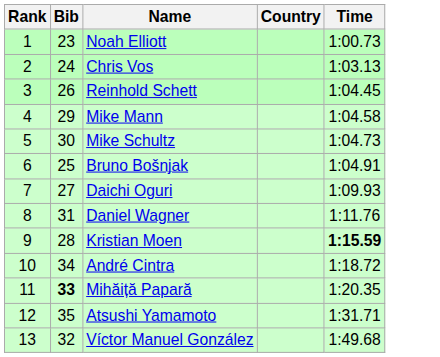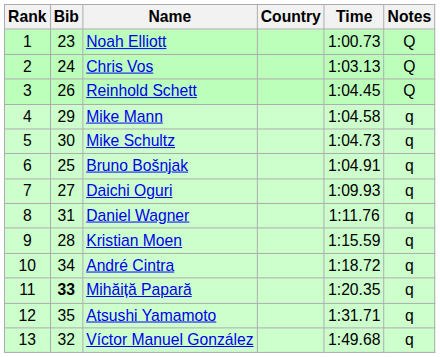 <table class="wikitable sortable" style="text-align:center">
 <tr>
 <th>Rank</th>
 <th>Bib</th>
 <th>Name</th>
 <th>Country</th>
 <th>Time</th>
+<th>Notes</th>
 </tr>
 <tr bgcolor=bbffbb>
 <td>1</td>
 <td>23</td>
 <td align="left"><a href='#'>Noah Elliott</a></td>
 <td align=left></td>
 <td>1:00.73</td>
+<td>Q</td>
 </tr>
 <tr bgcolor=bbffbb>
 <td>2</td>
 <td>24</td>
 <td align="left"><a href='#'>Chris Vos</a></td>
 <td align=left></td>
 <td>1:03.13</td>
+<td>Q</td>
 </tr>
 <tr bgcolor=bbffbb>
 <td>3</td>
 <td>26</td>
 <td align="left"><a href='#'>Reinhold Schett</a></td>
 <td align="left"></td>
 <td>1:04.45</td>
+<td>Q</td>
 </tr>
 <tr bgcolor="ccffcc">
 <td>4</td>
 <td>29</td>
 <td align="left"><a href='#'>Mike Mann</a></td>
 <td align="left"></td>
 <td>1:04.58</td>
+<td>q</td>
 </tr>
 <tr bgcolor="ccffcc">
 <td>5</td>
 <td>30</td>
 <td align="left"><a href='#'>Mike Schultz</a></td>
 <td align="left"></td>
 <td>1:04.73</td>
+<td>q</td>
 </tr>
 <tr bgcolor="ccffcc">
 <td>6</td>
 <td>25</td>
 <td align="left"><a href='#'>Bruno Bošnjak</a></td>
 <td align="left"></td>
 <td>1:04.91</td>
+<td>q</td>
 </tr>
 <tr bgcolor="ccffcc">
 <td>7</td>
 <td>27</td>
 <td align="left"><a href='#'>Daichi Oguri</a></td>
 <td align="left"></td>
 <td>1:09.93</td>
+<td>q</td>
 </tr>
 <tr bgcolor="ccffcc">
 <td>8</td>
 <td>31</td>
 <td align="left"><a href='#'>Daniel Wagner</a></td>
 <td align="left"></td>
 <td>1:11.76</td>
+<td>q</td>
 </tr>
 <tr bgcolor="ccffcc">
 <td>9</td>
 <td>28</td>
 <td align="left"><a href='#'>Kristian Moen</a></td>
 <td align="left"></td>
-<td><strong>1:15.59</strong></td>
+<td>1:15.59</td>
+<td>q</td>
 </tr>
 <tr bgcolor="ccffcc">
 <td>10</td>
 <td>34</td>
 <td align="left"><a href='#'>André Cintra</a></td>
 <td align="left"></td>
 <td>1:18.72</td>
+<td>q</td>
 </tr>
 <tr bgcolor=ccffcc>
 <td>11</td>
 <td><strong>33</strong></td>
 <td align="left"><a href='#'>Mihăiță Papară</a></td>
 <td align=left></td>
 <td>1:20.35</td>
+<td>q</td>
 </tr>
 <tr bgcolor="ccffcc">
 <td>12</td>
 <td>35</td>
 <td align="left"><a href='#'>Atsushi Yamamoto</a></td>
 <td align="left"></td>
 <td>1:31.71</td>
+<td>q</td>
 </tr>
 <tr bgcolor="ccffcc">
 <td>13</td>
 <td>32</td>
 <td align="left"><a href='#'>Víctor Manuel González</a></td>
 <td align="left"></td>
 <td>1:49.68</td>
+<td>q</td>
 </tr>
 </table>
